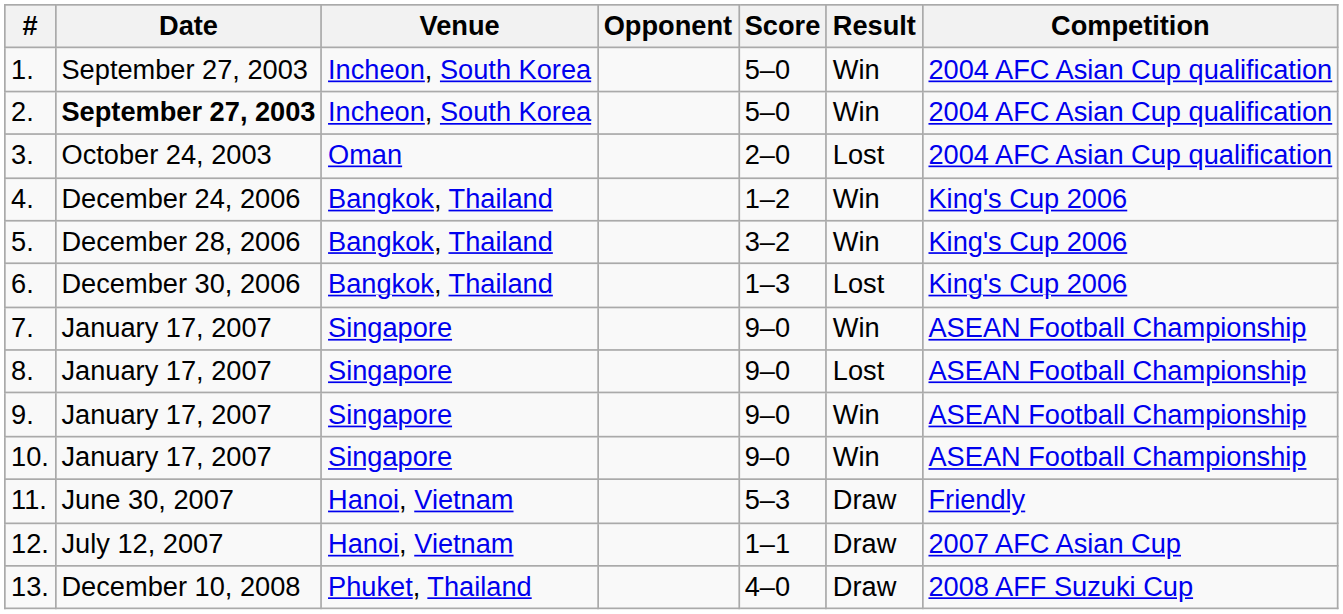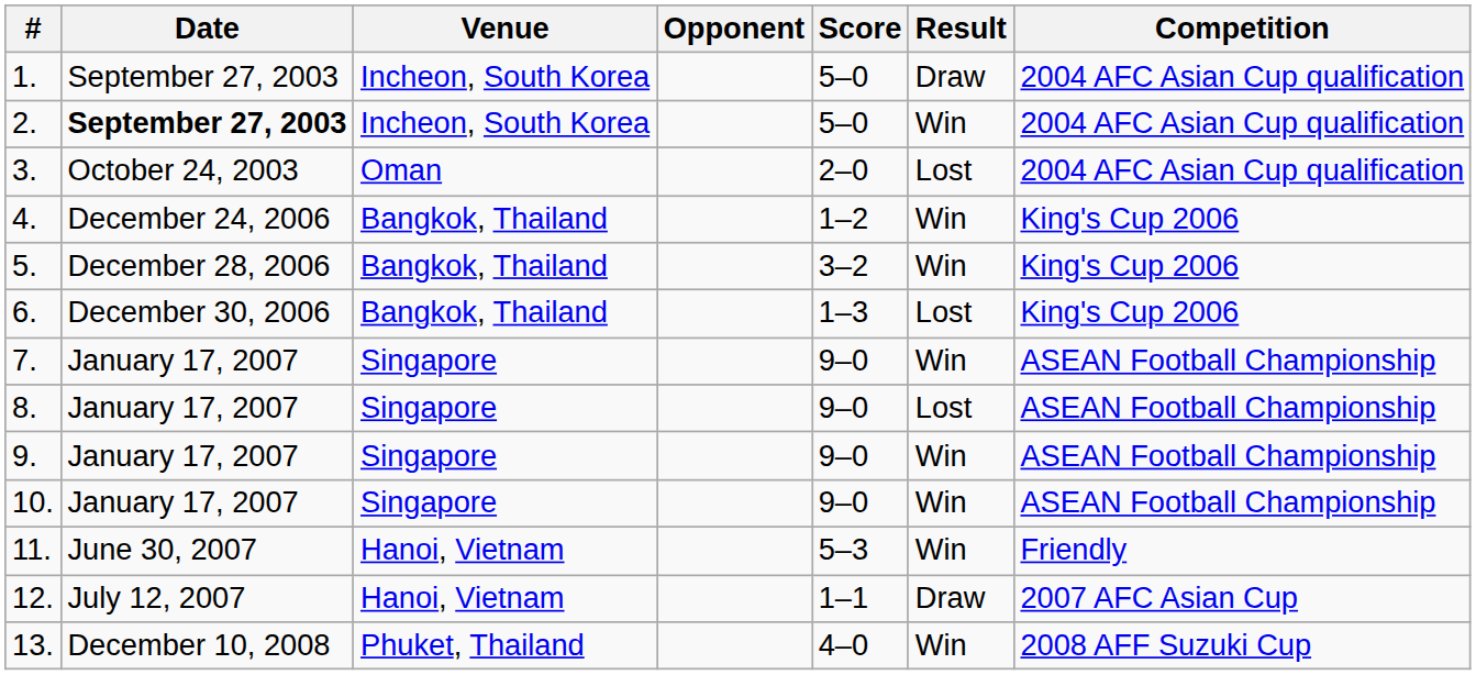 <table class="wikitable">
 <tr>
 <th>#</th>
 <th>Date</th>
 <th>Venue</th>
 <th>Opponent</th>
 <th>Score</th>
 <th>Result</th>
 <th>Competition</th>
 </tr>
 <tr>
 <td>1.</td>
 <td>September 27, 2003</td>
 <td><a href='#'>Incheon</a>, <a href='#'>South Korea</a></td>
 <td></td>
 <td>5–0</td>
-<td>Win</td>
+<td>Draw</td>
 <td><a href='#'>2004 AFC Asian Cup qualification</a></td>
 </tr>
 <tr>
 <td>2.</td>
 <td><strong>September 27, 2003</strong></td>
 <td><a href='#'>Incheon</a>, <a href='#'>South Korea</a></td>
 <td></td>
 <td>5–0</td>
 <td>Win</td>
 <td><a href='#'>2004 AFC Asian Cup qualification</a></td>
 </tr>
 <tr>
 <td>3.</td>
 <td>October 24, 2003</td>
 <td><a href='#'>Oman</a></td>
 <td></td>
 <td>2–0</td>
 <td>Lost</td>
 <td><a href='#'>2004 AFC Asian Cup qualification</a></td>
 </tr>
 <tr>
 <td>4.</td>
 <td>December 24, 2006</td>
 <td><a href='#'>Bangkok</a>, <a href='#'>Thailand</a></td>
 <td></td>
 <td>1–2</td>
 <td>Win</td>
 <td><a href='#'>King's Cup 2006</a></td>
 </tr>
 <tr>
 <td>5.</td>
 <td>December 28, 2006</td>
 <td><a href='#'>Bangkok</a>, <a href='#'>Thailand</a></td>
 <td></td>
 <td>3–2</td>
 <td>Win</td>
 <td><a href='#'>King's Cup 2006</a></td>
 </tr>
 <tr>
 <td>6.</td>
 <td>December 30, 2006</td>
 <td><a href='#'>Bangkok</a>, <a href='#'>Thailand</a></td>
 <td></td>
 <td>1–3</td>
 <td>Lost</td>
 <td><a href='#'>King's Cup 2006</a></td>
 </tr>
 <tr>
 <td>7.</td>
 <td>January 17, 2007</td>
 <td><a href='#'>Singapore</a></td>
 <td></td>
 <td>9–0</td>
 <td>Win</td>
 <td><a href='#'>ASEAN Football Championship</a></td>
 </tr>
 <tr>
 <td>8.</td>
 <td>January 17, 2007</td>
 <td><a href='#'>Singapore</a></td>
 <td></td>
 <td>9–0</td>
 <td>Lost</td>
 <td><a href='#'>ASEAN Football Championship</a></td>
 </tr>
 <tr>
 <td>9.</td>
 <td>January 17, 2007</td>
 <td><a href='#'>Singapore</a></td>
 <td></td>
 <td>9–0</td>
 <td>Win</td>
 <td><a href='#'>ASEAN Football Championship</a></td>
 </tr>
 <tr>
 <td>10.</td>
 <td>January 17, 2007</td>
 <td><a href='#'>Singapore</a></td>
 <td></td>
 <td>9–0</td>
 <td>Win</td>
 <td><a href='#'>ASEAN Football Championship</a></td>
 </tr>
 <tr>
 <td>11.</td>
 <td>June 30, 2007</td>
 <td><a href='#'>Hanoi</a>, <a href='#'>Vietnam</a></td>
 <td></td>
 <td>5–3</td>
-<td>Draw</td>
+<td>Win</td>
 <td><a href='#'>Friendly</a></td>
 </tr>
 <tr>
 <td>12.</td>
 <td>July 12, 2007</td>
 <td><a href='#'>Hanoi</a>, <a href='#'>Vietnam</a></td>
 <td></td>
 <td>1–1</td>
 <td>Draw</td>
 <td><a href='#'>2007 AFC Asian Cup</a></td>
 </tr>
 <tr>
 <td>13.</td>
 <td>December 10, 2008</td>
 <td><a href='#'>Phuket</a>, <a href='#'>Thailand</a></td>
 <td></td>
 <td>4–0</td>
-<td>Draw</td>
+<td>Win</td>
 <td><a href='#'>2008 AFF Suzuki Cup</a></td>
 </tr>
 </table>
